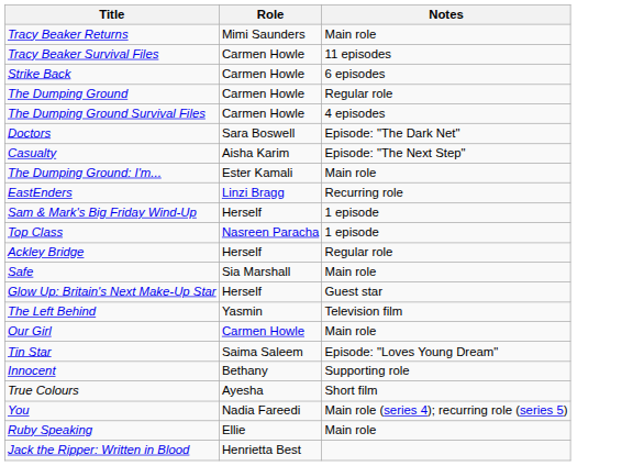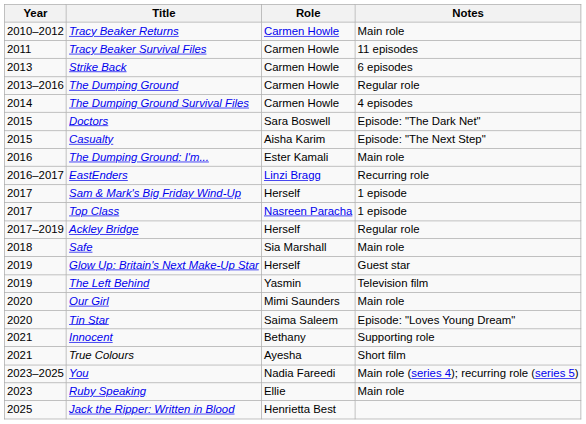 <table class="wikitable">
 <tr>
+<th>Year</th>
 <th>Title</th>
 <th>Role</th>
 <th>Notes</th>
 </tr>
 <tr>
+<td>2010–2012</td>
 <td><em><a href='#'>Tracy Beaker Returns</a></em></td>
-<td>Mimi Saunders</td>
+<td><a href='#'>Carmen Howle</a></td>
 <td>Main role</td>
 </tr>
 <tr>
+<td>2011</td>
 <td><em><a href='#'>Tracy Beaker Survival Files</a></em></td>
 <td>Carmen Howle</td>
 <td>11 episodes</td>
 </tr>
 <tr>
+<td>2013</td>
 <td><em><a href='#'>Strike Back</a></em></td>
 <td>Carmen Howle</td>
 <td>6 episodes</td>
 </tr>
 <tr>
+<td>2013–2016</td>
 <td><em><a href='#'>The Dumping Ground</a></em></td>
 <td>Carmen Howle</td>
 <td>Regular role</td>
 </tr>
 <tr>
+<td>2014</td>
 <td><em><a href='#'>The Dumping Ground Survival Files</a></em></td>
 <td>Carmen Howle</td>
 <td>4 episodes</td>
 </tr>
 <tr>
+<td>2015</td>
 <td><em><a href='#'>Doctors</a></em></td>
 <td>Sara Boswell</td>
 <td>Episode: "The Dark Net"</td>
 </tr>
 <tr>
+<td>2015</td>
 <td><em><a href='#'>Casualty</a></em></td>
 <td>Aisha Karim</td>
 <td>Episode: "The Next Step"</td>
 </tr>
 <tr>
+<td>2016</td>
 <td><em><a href='#'>The Dumping Ground: I'm...</a></em></td>
 <td>Ester Kamali</td>
 <td>Main role</td>
 </tr>
 <tr>
+<td>2016–2017</td>
 <td><em><a href='#'>EastEnders</a></em></td>
 <td><a href='#'>Linzi Bragg</a></td>
 <td>Recurring role</td>
 </tr>
 <tr>
+<td>2017</td>
 <td><em><a href='#'>Sam & Mark's Big Friday Wind-Up</a></em></td>
 <td>Herself</td>
 <td>1 episode</td>
 </tr>
 <tr>
+<td>2017</td>
 <td><em><a href='#'>Top Class</a></em></td>
 <td><a href='#'>Nasreen Paracha</a></td>
 <td>1 episode</td>
 </tr>
 <tr>
+<td>2017–2019</td>
 <td><em><a href='#'>Ackley Bridge</a></em></td>
 <td>Herself</td>
 <td>Regular role</td>
 </tr>
 <tr>
+<td>2018</td>
 <td><em><a href='#'>Safe</a></em></td>
 <td>Sia Marshall</td>
 <td>Main role</td>
 </tr>
 <tr>
+<td>2019</td>
 <td><em><a href='#'>Glow Up: Britain's Next Make-Up Star</a></em></td>
 <td>Herself</td>
 <td>Guest star</td>
 </tr>
 <tr>
+<td>2019</td>
 <td><em><a href='#'>The Left Behind</a></em></td>
 <td>Yasmin</td>
 <td>Television film</td>
 </tr>
 <tr>
+<td>2020</td>
 <td><em><a href='#'>Our Girl</a></em></td>
-<td><a href='#'>Carmen Howle</a></td>
+<td>Mimi Saunders</td>
 <td>Main role</td>
 </tr>
 <tr>
+<td>2020</td>
 <td><em><a href='#'>Tin Star</a></em></td>
 <td>Saima Saleem</td>
 <td>Episode: "Loves Young Dream"</td>
 </tr>
 <tr>
+<td>2021</td>
 <td><em><a href='#'>Innocent</a></em></td>
 <td>Bethany</td>
 <td>Supporting role</td>
 </tr>
 <tr>
+<td>2021</td>
 <td><em>True Colours</em></td>
 <td>Ayesha</td>
 <td>Short film</td>
 </tr>
 <tr>
+<td>2023–2025</td>
 <td><em><a href='#'>You</a></em></td>
 <td>Nadia Fareedi</td>
 <td>Main role (<a href='#'>series 4</a>); recurring role (<a href='#'>series 5</a>)</td>
 </tr>
 <tr>
+<td>2023</td>
 <td><em><a href='#'>Ruby Speaking</a></em></td>
 <td>Ellie</td>
 <td>Main role</td>
 </tr>
 <tr>
+<td>2025</td>
 <td><em><a href='#'>Jack the Ripper: Written in Blood</a></em></td>
 <td>Henrietta Best</td>
 <td></td>
 </tr>
 </table>
